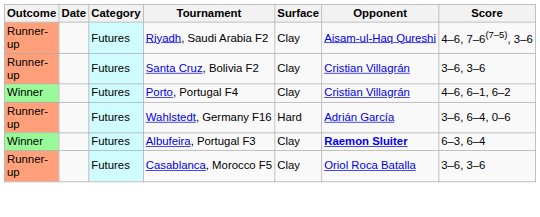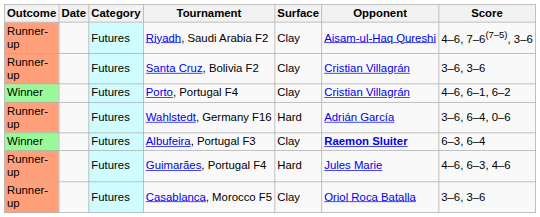 <table class="sortable wikitable">
 <tr>
 <th scope="col" width=40>Outcome</th>
 <th scope="col">Date</th>
 <th scope="col">Category</th>
 <th scope="col">Tournament</th>
 <th scope="col">Surface</th>
 <th scope="col">Opponent</th>
 <th scope="col" class="unsortable">Score</th>
 </tr>
 <tr>
 <td bgcolor=FFA07A>Runner-up</td>
 <td></td>
 <td style=background:#CFFCFF>Futures</td>
 <td><a href='#'>Riyadh</a>, Saudi Arabia F2</td>
 <td>Clay</td>
 <td data-sort-value="Qureshi, A"> <a href='#'>Aisam-ul-Haq Qureshi</a></td>
 <td>4–6, 7–6<sup>(7–5)</sup>, 3–6</td>
 </tr>
 <tr>
 <td bgcolor=FFA07A>Runner-up</td>
 <td></td>
 <td style=background:#CFFCFF>Futures</td>
 <td><a href='#'>Santa Cruz</a>, Bolivia F2</td>
 <td>Clay</td>
 <td data-sort-value="Villagran, C"> <a href='#'>Cristian Villagrán</a></td>
 <td>3–6, 3–6</td>
 </tr>
 <tr>
 <td bgcolor=98FB98>Winner</td>
 <td></td>
 <td style=background:#CFFCFF>Futures</td>
 <td><a href='#'>Porto</a>, Portugal F4</td>
 <td>Clay</td>
 <td data-sort-value="Villagran, C"> <a href='#'>Cristian Villagrán</a></td>
 <td>4–6, 6–1, 6–2</td>
 </tr>
 <tr>
 <td bgcolor=FFA07A>Runner-up</td>
 <td></td>
 <td style=background:#CFFCFF>Futures</td>
 <td><a href='#'>Wahlstedt</a>, Germany F16</td>
 <td>Hard</td>
 <td data-sort-value="Garcia, A"> <a href='#'>Adrián García</a></td>
 <td>3–6, 6–4, 0–6</td>
 </tr>
 <tr>
 <td bgcolor=98FB98>Winner</td>
 <td></td>
 <td style=background:#CFFCFF>Futures</td>
 <td><a href='#'>Albufeira</a>, Portugal F3</td>
 <td>Clay</td>
 <td data-sort-value="Sluiter, R"><strong> <a href='#'>Raemon Sluiter</a></strong></td>
 <td>6–3, 6–4</td>
 </tr>
 <tr>
 <td bgcolor=FFA07A>Runner-up</td>
 <td></td>
 <td style=background:#CFFCFF>Futures</td>
+<td><a href='#'>Guimarães</a>, Portugal F4</td>
+<td>Hard</td>
+<td data-sort-value="Marie, J"> <a href='#'>Jules Marie</a></td>
+<td>4–6, 6–3, 4–6</td>
+</tr>
+<tr>
+<td bgcolor=FFA07A>Runner-up</td>
+<td></td>
+<td style=background:#CFFCFF>Futures</td>
 <td><a href='#'>Casablanca</a>, Morocco F5</td>
 <td>Clay</td>
 <td data-sort-value="Roca Batalla, O"> <a href='#'>Oriol Roca Batalla</a></td>
 <td>3–6, 3–6</td>
 </tr>
 </table>
